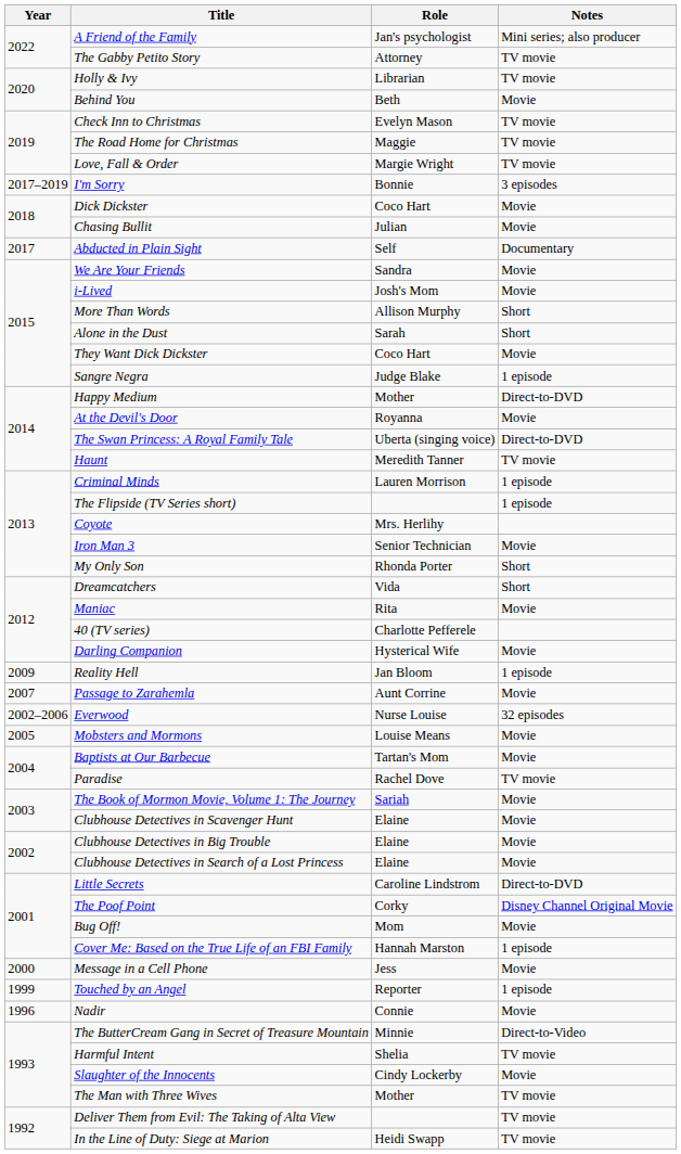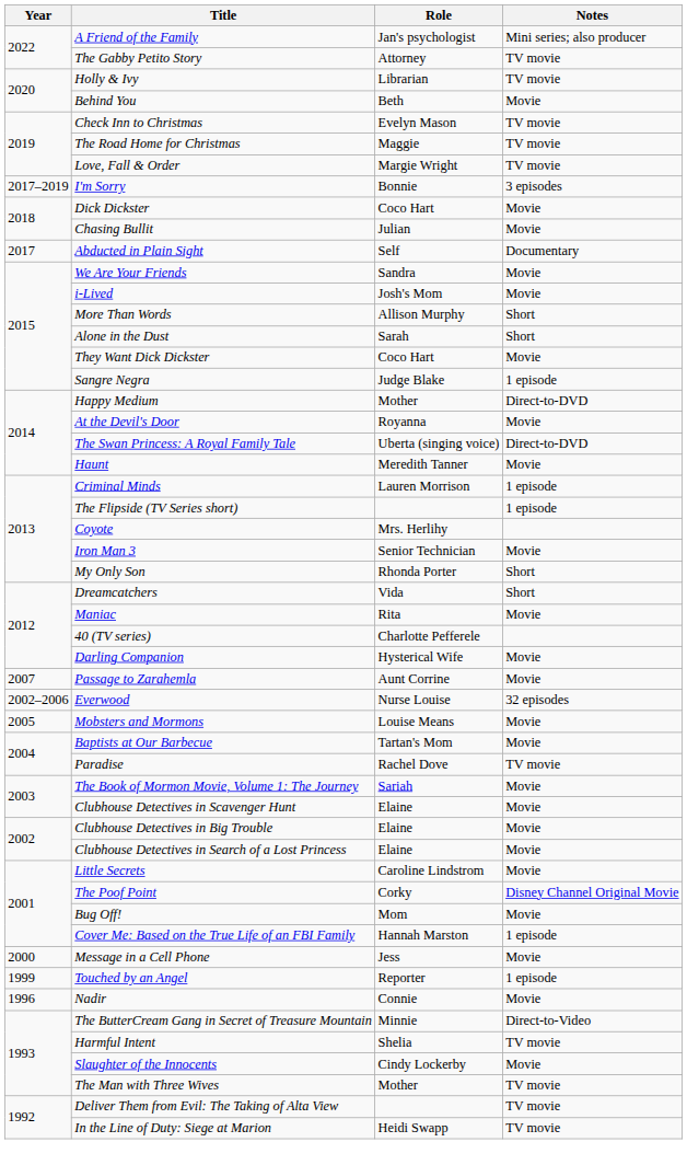 <table class="wikitable sortable">
 <tr>
 <th>Year</th>
 <th>Title</th>
 <th>Role</th>
 <th>Notes</th>
 </tr>
 <tr>
 <td rowspan=2>2022</td>
 <td><em><a href='#'>A Friend of the Family</a></em></td>
 <td>Jan's psychologist</td>
 <td>Mini series; also producer</td>
 </tr>
 <tr>
 <td><em>The Gabby Petito Story</em></td>
 <td>Attorney</td>
 <td>TV movie</td>
 </tr>
 <tr>
 <td rowspan=2>2020</td>
 <td><em>Holly & Ivy</em></td>
 <td>Librarian</td>
 <td>TV movie</td>
 </tr>
 <tr>
 <td><em>Behind You</em></td>
 <td>Beth</td>
 <td>Movie</td>
 </tr>
 <tr>
 <td rowspan=3>2019</td>
 <td><em>Check Inn to Christmas</em></td>
 <td>Evelyn Mason</td>
 <td>TV movie</td>
 </tr>
 <tr>
 <td><em>The Road Home for Christmas</em></td>
 <td>Maggie</td>
 <td>TV movie</td>
 </tr>
 <tr>
 <td><em>Love, Fall & Order</em></td>
 <td>Margie Wright</td>
 <td>TV movie</td>
 </tr>
 <tr>
 <td>2017–2019</td>
 <td><em><a href='#'>I'm Sorry</a></em></td>
 <td>Bonnie</td>
 <td>3 episodes</td>
 </tr>
 <tr>
 <td rowspan=2>2018</td>
 <td><em>Dick Dickster</em></td>
 <td>Coco Hart</td>
 <td>Movie</td>
 </tr>
 <tr>
 <td><em>Chasing Bullit</em></td>
 <td>Julian</td>
 <td>Movie</td>
 </tr>
 <tr>
 <td>2017</td>
 <td><em><a href='#'>Abducted in Plain Sight</a></em></td>
 <td>Self</td>
 <td>Documentary</td>
 </tr>
 <tr>
 <td rowspan=6>2015</td>
 <td><em><a href='#'>We Are Your Friends</a></em></td>
 <td>Sandra</td>
 <td>Movie</td>
 </tr>
 <tr>
 <td><em><a href='#'>i-Lived</a></em></td>
 <td>Josh's Mom</td>
 <td>Movie</td>
 </tr>
 <tr>
 <td><em>More Than Words</em></td>
 <td>Allison Murphy</td>
 <td>Short</td>
 </tr>
 <tr>
 <td><em>Alone in the Dust</em></td>
 <td>Sarah</td>
 <td>Short</td>
 </tr>
 <tr>
 <td><em>They Want Dick Dickster</em></td>
 <td>Coco Hart</td>
 <td>Movie</td>
 </tr>
 <tr>
 <td><em>Sangre Negra</em></td>
 <td>Judge Blake</td>
 <td>1 episode</td>
 </tr>
 <tr>
 <td rowspan=4>2014</td>
 <td><em>Happy Medium</em></td>
 <td>Mother</td>
 <td>Direct-to-DVD</td>
 </tr>
 <tr>
 <td><em><a href='#'>At the Devil's Door</a></em></td>
 <td>Royanna</td>
 <td>Movie</td>
 </tr>
 <tr>
 <td><em><a href='#'>The Swan Princess: A Royal Family Tale</a></em></td>
 <td>Uberta (singing voice)</td>
 <td>Direct-to-DVD</td>
 </tr>
 <tr>
 <td><em><a href='#'>Haunt</a></em></td>
 <td>Meredith Tanner</td>
-<td>TV movie</td>
+<td>Movie</td>
 </tr>
 <tr>
 <td rowspan=5>2013</td>
 <td><em><a href='#'>Criminal Minds</a></em></td>
 <td>Lauren Morrison</td>
 <td>1 episode</td>
 </tr>
 <tr>
 <td><em>The Flipside (TV Series short)</em></td>
 <td></td>
 <td>1 episode</td>
 </tr>
 <tr>
 <td><em><a href='#'>Coyote</a></em></td>
 <td>Mrs. Herlihy</td>
 <td></td>
 </tr>
 <tr>
 <td><em><a href='#'>Iron Man 3</a></em></td>
 <td>Senior Technician</td>
 <td>Movie</td>
 </tr>
 <tr>
 <td><em>My Only Son</em></td>
 <td>Rhonda Porter</td>
 <td>Short</td>
 </tr>
 <tr>
 <td rowspan=4>2012</td>
 <td><em>Dreamcatchers</em></td>
 <td>Vida</td>
 <td>Short</td>
 </tr>
 <tr>
 <td><em><a href='#'>Maniac</a></em></td>
 <td>Rita</td>
 <td>Movie</td>
 </tr>
 <tr>
 <td><em>40 (TV series)</em></td>
 <td>Charlotte Pefferele</td>
 <td></td>
 </tr>
 <tr>
 <td><em><a href='#'>Darling Companion</a></em></td>
 <td>Hysterical Wife</td>
 <td>Movie</td>
-</tr>
-<tr>
-<td>2009</td>
-<td><em>Reality Hell</em></td>
-<td>Jan Bloom</td>
-<td>1 episode</td>
 </tr>
 <tr>
 <td>2007</td>
 <td><em><a href='#'>Passage to Zarahemla</a></em></td>
 <td>Aunt Corrine</td>
 <td>Movie</td>
 </tr>
 <tr>
 <td>2002–2006</td>
 <td><em><a href='#'>Everwood</a></em></td>
 <td>Nurse Louise</td>
 <td>32 episodes</td>
 </tr>
 <tr>
 <td>2005</td>
 <td><em><a href='#'>Mobsters and Mormons</a></em></td>
 <td>Louise Means</td>
 <td>Movie</td>
 </tr>
 <tr>
 <td rowspan=2>2004</td>
 <td><em><a href='#'>Baptists at Our Barbecue</a></em></td>
 <td>Tartan's Mom</td>
 <td>Movie</td>
 </tr>
 <tr>
 <td><em>Paradise</em></td>
 <td>Rachel Dove</td>
 <td>TV movie</td>
 </tr>
 <tr>
 <td rowspan=2>2003</td>
 <td><em><a href='#'>The Book of Mormon Movie, Volume 1: The Journey</a></em></td>
 <td><a href='#'>Sariah</a></td>
 <td>Movie</td>
 </tr>
 <tr>
 <td><em>Clubhouse Detectives in Scavenger Hunt</em></td>
 <td>Elaine</td>
 <td>Movie</td>
 </tr>
 <tr>
 <td rowspan=2>2002</td>
 <td><em>Clubhouse Detectives in Big Trouble</em></td>
 <td>Elaine</td>
 <td>Movie</td>
 </tr>
 <tr>
 <td><em>Clubhouse Detectives in Search of a Lost Princess</em></td>
 <td>Elaine</td>
 <td>Movie</td>
 </tr>
 <tr>
 <td rowspan=4>2001</td>
 <td><em><a href='#'>Little Secrets</a></em></td>
 <td>Caroline Lindstrom</td>
-<td>Direct-to-DVD</td>
+<td>Movie</td>
 </tr>
 <tr>
 <td><em><a href='#'>The Poof Point</a></em></td>
 <td>Corky</td>
 <td><a href='#'>Disney Channel Original Movie</a></td>
 </tr>
 <tr>
 <td><em>Bug Off!</em></td>
 <td>Mom</td>
 <td>Movie</td>
 </tr>
 <tr>
 <td><em><a href='#'>Cover Me: Based on the True Life of an FBI Family</a></em></td>
 <td>Hannah Marston</td>
 <td>1 episode</td>
 </tr>
 <tr>
 <td>2000</td>
 <td><em>Message in a Cell Phone</em></td>
 <td>Jess</td>
 <td>Movie</td>
 </tr>
 <tr>
 <td>1999</td>
 <td><em><a href='#'>Touched by an Angel</a></em></td>
 <td>Reporter</td>
 <td>1 episode</td>
 </tr>
 <tr>
 <td>1996</td>
 <td><em>Nadir</em></td>
 <td>Connie</td>
 <td>Movie</td>
 </tr>
 <tr>
 <td rowspan=4>1993</td>
 <td><em>The ButterCream Gang in Secret of Treasure Mountain</em></td>
 <td>Minnie</td>
 <td>Direct-to-Video</td>
 </tr>
 <tr>
 <td><em>Harmful Intent</em></td>
 <td>Shelia</td>
 <td>TV movie</td>
 </tr>
 <tr>
 <td><em><a href='#'>Slaughter of the Innocents</a></em></td>
 <td>Cindy Lockerby</td>
 <td>Movie</td>
 </tr>
 <tr>
 <td><em>The Man with Three Wives</em></td>
 <td>Mother</td>
 <td>TV movie</td>
 </tr>
 <tr>
 <td rowspan=2>1992</td>
 <td><em>Deliver Them from Evil: The Taking of Alta View</em></td>
 <td></td>
 <td>TV movie</td>
 </tr>
 <tr>
 <td><em>In the Line of Duty: Siege at Marion</em></td>
 <td>Heidi Swapp</td>
 <td>TV movie</td>
 </tr>
 </table>
